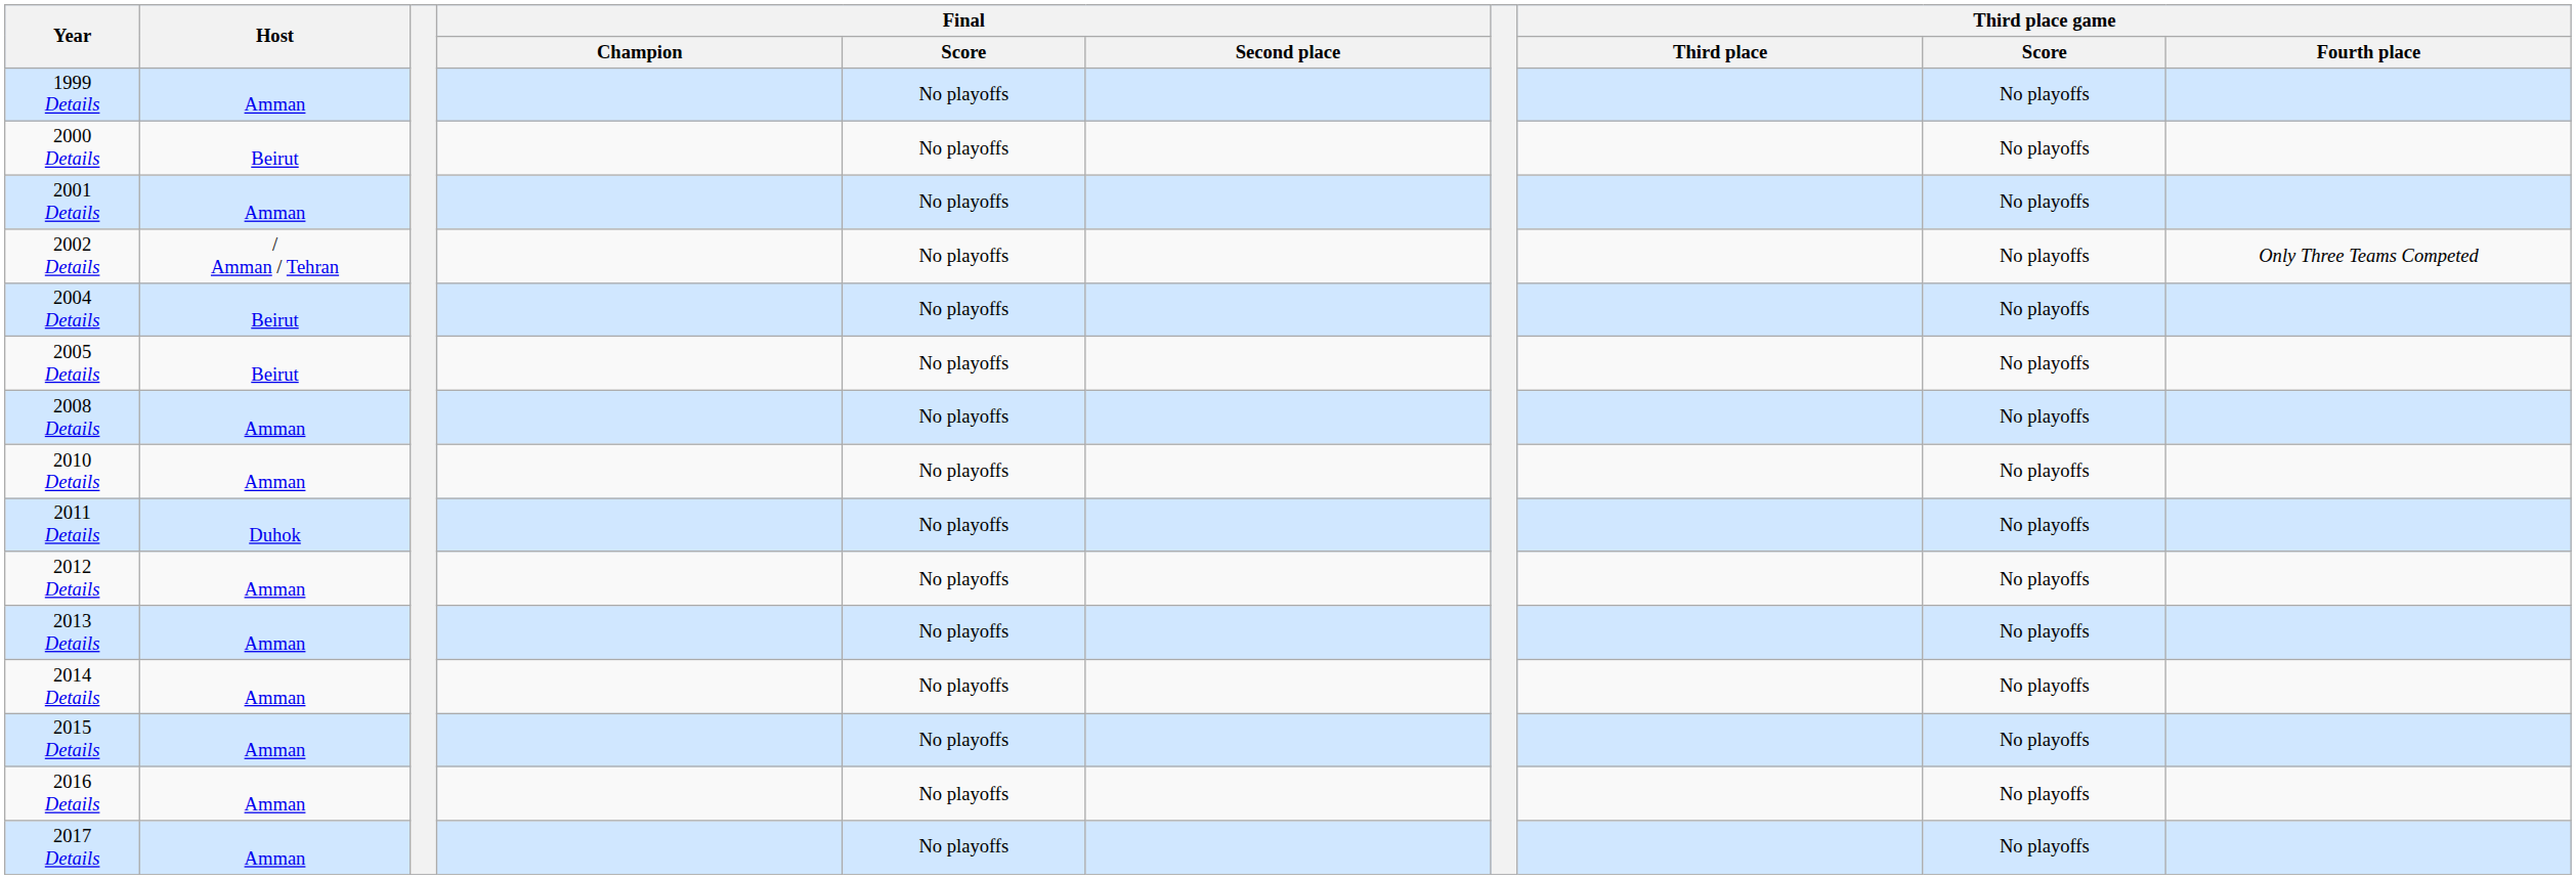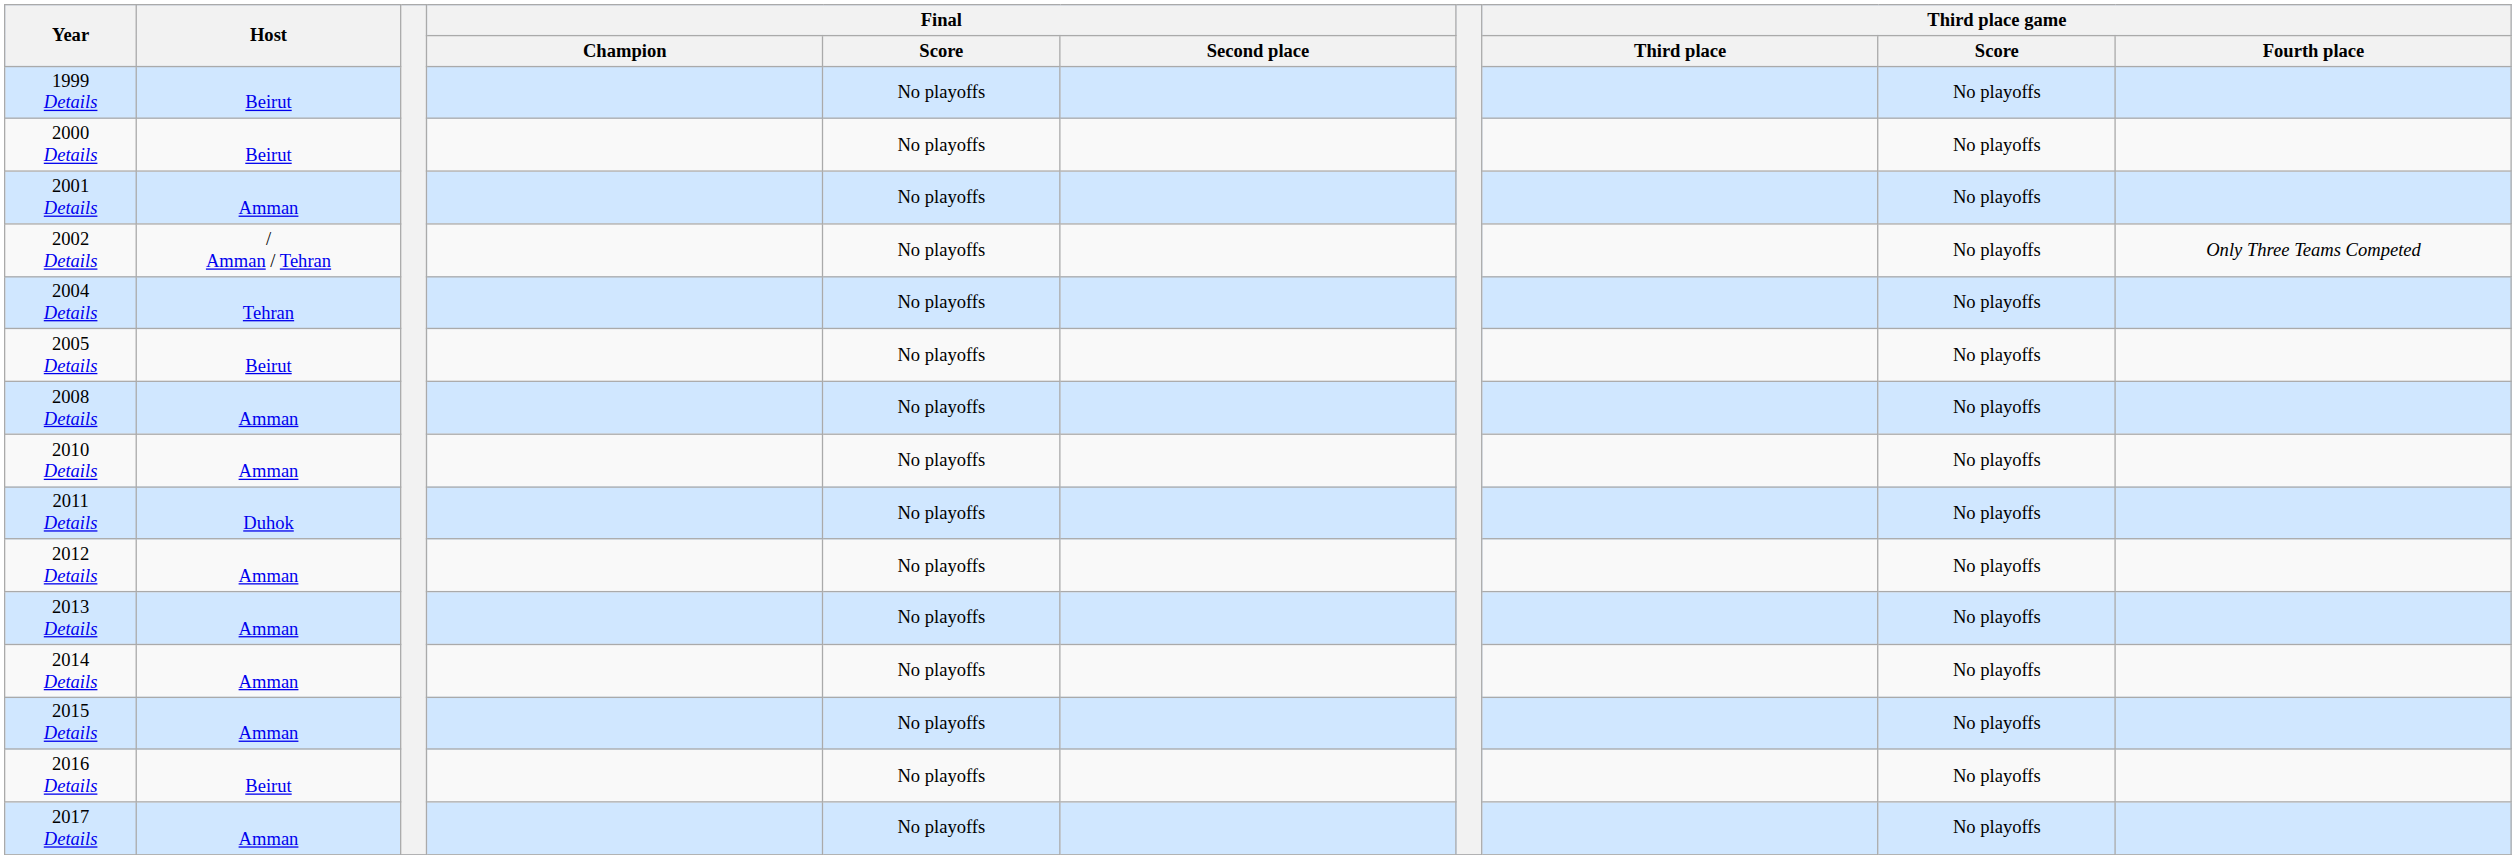 <table class="wikitable" style="font-size:90%; width: 98%; text-align: center;">
 <tr bgcolor=#C1D8FF>
 <th rowspan=2 width=5%>Year</th>
 <th rowspan=2 width=10%>Host</th>
 <th width=1% rowspan=17 bgcolor=ffffff></th>
 <th colspan=3>Final</th>
 <th width=1% rowspan=17 bgcolor=ffffff></th>
 <th colspan=3>Third place game</th>
 </tr>
 <tr bgcolor=#EFEFEF>
 <th width=15%>Champion</th>
 <th width=9%>Score</th>
 <th width=15%>Second place</th>
 <th width=15%>Third place</th>
 <th width=9%>Score</th>
 <th width=15%>Fourth place</th>
 </tr>
 <tr bgcolor=#D0E7FF>
 <td>1999<br><em><a href='#'>Details</a></em></td>
-<td><br><a href='#'>Amman</a></td>
+<td><br><a href='#'>Beirut</a></td>
 <td><strong></strong></td>
 <td><span>No playoffs</span></td>
 <td></td>
 <td></td>
 <td><span>No playoffs</span></td>
 <td></td>
 </tr>
 <tr>
 <td>2000<br><em><a href='#'>Details</a></em></td>
 <td><br><a href='#'>Beirut</a></td>
 <td><strong></strong></td>
 <td><span>No playoffs</span></td>
 <td></td>
 <td></td>
 <td><span>No playoffs</span></td>
 <td></td>
 </tr>
 <tr bgcolor=#D0E7FF>
 <td>2001<br><em><a href='#'>Details</a></em></td>
 <td><br><a href='#'>Amman</a></td>
 <td><strong></strong></td>
 <td><span>No playoffs</span></td>
 <td></td>
 <td></td>
 <td><span>No playoffs</span></td>
 <td></td>
 </tr>
 <tr>
 <td>2002<br><em><a href='#'>Details</a></em></td>
 <td> / <br><a href='#'>Amman</a> / <a href='#'>Tehran</a></td>
 <td><strong></strong></td>
 <td><span>No playoffs</span></td>
 <td></td>
 <td></td>
 <td><span>No playoffs</span></td>
 <td><em>Only Three Teams Competed</em></td>
 </tr>
 <tr bgcolor=#D0E7FF>
 <td>2004<br><em><a href='#'>Details</a></em></td>
-<td><br><a href='#'>Beirut</a></td>
+<td><br><a href='#'>Tehran</a></td>
 <td><strong></strong></td>
 <td><span>No playoffs</span></td>
 <td></td>
 <td></td>
 <td><span>No playoffs</span></td>
 <td></td>
 </tr>
 <tr>
 <td>2005<br><em><a href='#'>Details</a></em></td>
 <td><br><a href='#'>Beirut</a></td>
 <td><strong></strong></td>
 <td><span>No playoffs</span></td>
 <td></td>
 <td></td>
 <td><span>No playoffs</span></td>
 <td></td>
 </tr>
 <tr bgcolor=#D0E7FF>
 <td>2008<br><em><a href='#'>Details</a></em></td>
 <td><br><a href='#'>Amman</a></td>
 <td><strong></strong></td>
 <td><span>No playoffs</span></td>
 <td></td>
 <td></td>
 <td><span>No playoffs</span></td>
 <td></td>
 </tr>
 <tr>
 <td>2010<br><em><a href='#'>Details</a></em></td>
 <td><br><a href='#'>Amman</a></td>
 <td><strong></strong></td>
 <td><span>No playoffs</span></td>
 <td></td>
 <td></td>
 <td><span>No playoffs</span></td>
 <td></td>
 </tr>
 <tr bgcolor=#D0E7FF>
 <td>2011<br><em><a href='#'>Details</a></em></td>
 <td><br><a href='#'>Duhok</a></td>
 <td><strong></strong></td>
 <td><span>No playoffs</span></td>
 <td></td>
 <td></td>
 <td><span>No playoffs</span></td>
 <td></td>
 </tr>
 <tr>
 <td>2012<br><em><a href='#'>Details</a></em></td>
 <td><br><a href='#'>Amman</a></td>
 <td><strong></strong></td>
 <td><span>No playoffs</span></td>
 <td></td>
 <td></td>
 <td><span>No playoffs</span></td>
 <td></td>
 </tr>
 <tr bgcolor=#D0E7FF>
 <td>2013<br><em><a href='#'>Details</a></em></td>
 <td><br><a href='#'>Amman</a></td>
 <td><strong></strong></td>
 <td><span>No playoffs</span></td>
 <td></td>
 <td></td>
 <td><span>No playoffs</span></td>
 <td></td>
 </tr>
 <tr>
 <td>2014<br><em><a href='#'>Details</a></em></td>
 <td><br><a href='#'>Amman</a></td>
 <td><strong></strong></td>
 <td><span>No playoffs</span></td>
 <td></td>
 <td></td>
 <td><span>No playoffs</span></td>
 <td></td>
 </tr>
 <tr bgcolor=#D0E7FF>
 <td>2015<br><em><a href='#'>Details</a></em></td>
 <td><br><a href='#'>Amman</a></td>
 <td><strong></strong></td>
 <td><span>No playoffs</span></td>
 <td></td>
 <td></td>
 <td><span>No playoffs</span></td>
 <td></td>
 </tr>
 <tr>
 <td>2016<br><em><a href='#'>Details</a></em></td>
-<td><br><a href='#'>Amman</a></td>
+<td><br><a href='#'>Beirut</a></td>
 <td><strong></strong></td>
 <td><span>No playoffs</span></td>
 <td></td>
 <td></td>
 <td><span>No playoffs</span></td>
 <td></td>
 </tr>
 <tr bgcolor=#D0E7FF>
 <td>2017<br><em><a href='#'>Details</a></em></td>
 <td><br><a href='#'>Amman</a></td>
 <td><strong></strong></td>
 <td><span>No playoffs</span></td>
 <td></td>
 <td></td>
 <td><span>No playoffs</span></td>
 <td></td>
 </tr>
 </table>
